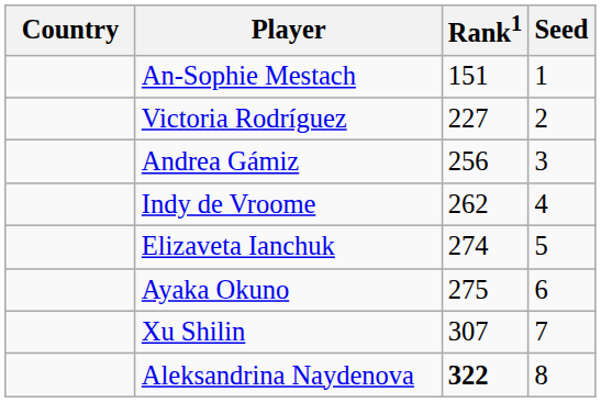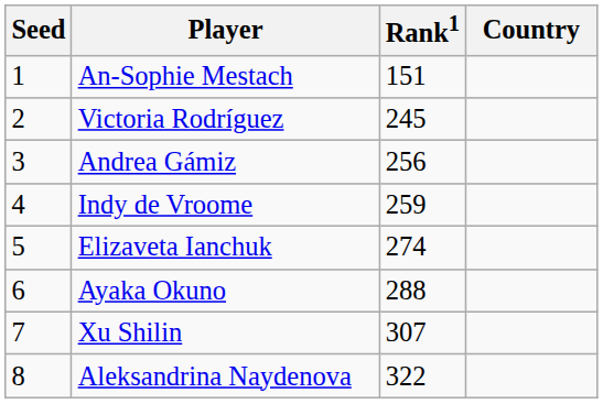 <table class="sortable wikitable">
 <tr>
-<th width="70">Country</th>
+<th>Seed</th>
 <th width="175">Player</th>
 <th>Rank<sup>1</sup></th>
-<th>Seed</th>
+<th width="70">Country</th>
 </tr>
 <tr>
-<td></td>
+<td>1</td>
 <td><a href='#'>An-Sophie Mestach</a></td>
 <td>151</td>
-<td>1</td>
+<td></td>
 </tr>
 <tr>
+<td>2</td>
+<td><a href='#'>Victoria Rodríguez</a></td>
+<td>245</td>
 <td></td>
-<td><a href='#'>Victoria Rodríguez</a></td>
-<td>227</td>
-<td>2</td>
 </tr>
 <tr>
-<td></td>
+<td>3</td>
 <td><a href='#'>Andrea Gámiz</a></td>
 <td>256</td>
-<td>3</td>
+<td></td>
 </tr>
 <tr>
+<td>4</td>
+<td><a href='#'>Indy de Vroome</a></td>
+<td>259</td>
 <td></td>
-<td><a href='#'>Indy de Vroome</a></td>
-<td>262</td>
-<td>4</td>
 </tr>
 <tr>
-<td></td>
+<td>5</td>
 <td><a href='#'>Elizaveta Ianchuk</a></td>
 <td>274</td>
-<td>5</td>
+<td></td>
 </tr>
 <tr>
+<td>6</td>
+<td><a href='#'>Ayaka Okuno</a></td>
+<td>288</td>
 <td></td>
-<td><a href='#'>Ayaka Okuno</a></td>
-<td>275</td>
-<td>6</td>
 </tr>
 <tr>
-<td></td>
+<td>7</td>
 <td><a href='#'>Xu Shilin</a></td>
 <td>307</td>
-<td>7</td>
+<td></td>
 </tr>
 <tr>
+<td>8</td>
+<td><a href='#'>Aleksandrina Naydenova</a></td>
+<td>322</td>
 <td></td>
-<td><a href='#'>Aleksandrina Naydenova</a></td>
-<td><strong>322</strong></td>
-<td>8</td>
 </tr>
 </table>
